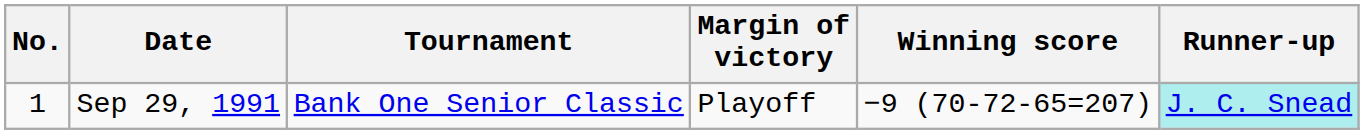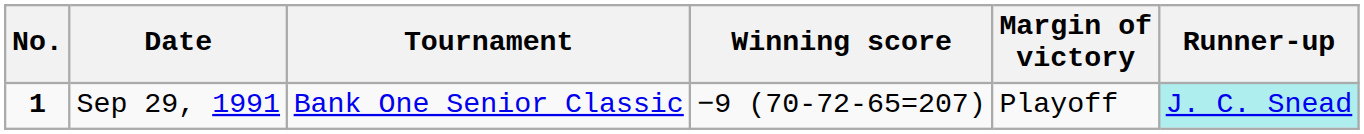 <table class="wikitable" style="font-size:95%;">
 <tr>
 <th>No.</th>
 <th>Date</th>
 <th>Tournament</th>
+<th>Winning score</th>
 <th>Margin of<br>victory</th>
-<th>Winning score</th>
 <th>Runner-up</th>
 </tr>
 <tr>
-<td align=center>1</td>
+<td align=center><strong>1</strong></td>
 <td align=right>Sep 29, <a href='#'>1991</a></td>
 <td><a href='#'>Bank One Senior Classic</a></td>
+<td>−9 (70-72-65=207)</td>
 <td>Playoff</td>
-<td>−9 (70-72-65=207)</td>
 <td style="background: paleturquoise;"> <a href='#'>J. C. Snead</a></td>
 </tr>
 </table>
